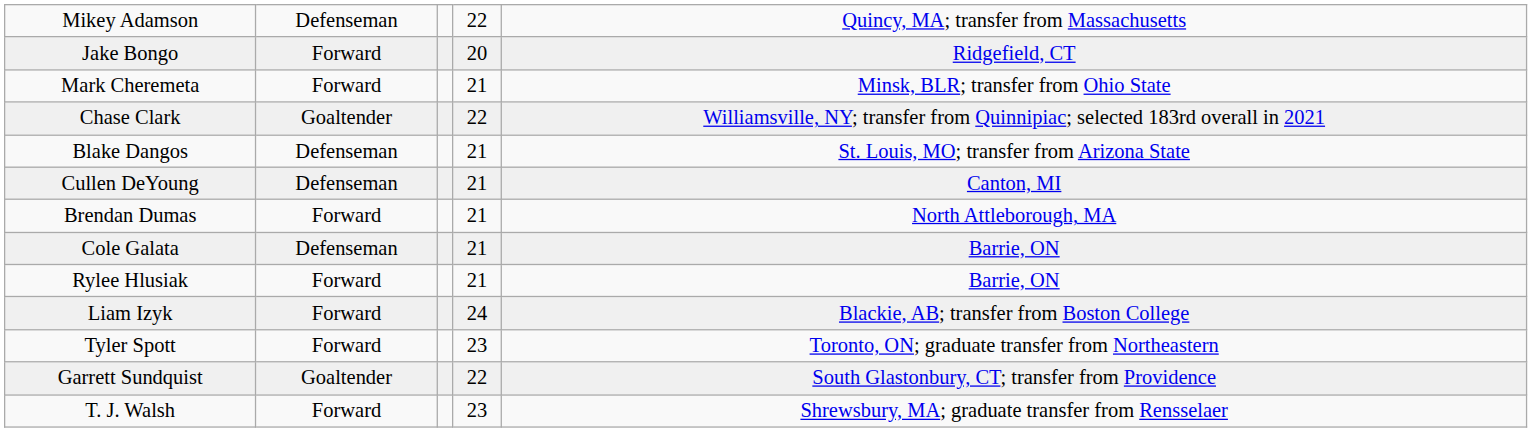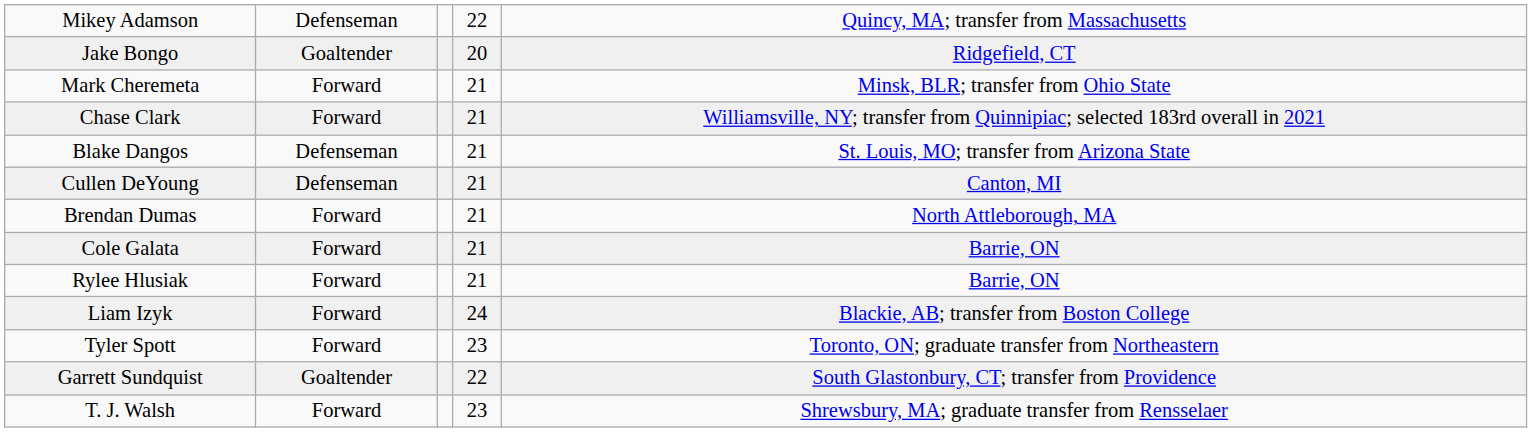 <table class="wikitable" width="60%">
 <tr align="center" bgcolor="">
 <td>Mikey Adamson</td>
 <td>Defenseman</td>
 <td></td>
 <td>22</td>
 <td><a href='#'>Quincy, MA</a>; transfer from <a href='#'>Massachusetts</a></td>
 </tr>
 <tr align="center" bgcolor="f0f0f0">
 <td>Jake Bongo</td>
-<td>Forward</td>
+<td>Goaltender</td>
 <td></td>
 <td>20</td>
 <td><a href='#'>Ridgefield, CT</a></td>
 </tr>
 <tr align="center" bgcolor="">
 <td>Mark Cheremeta</td>
 <td>Forward</td>
 <td></td>
 <td>21</td>
 <td><a href='#'>Minsk, BLR</a>; transfer from <a href='#'>Ohio State</a></td>
 </tr>
 <tr align="center" bgcolor="f0f0f0">
 <td>Chase Clark</td>
-<td>Goaltender</td>
+<td>Forward</td>
 <td></td>
-<td>22</td>
+<td>21</td>
 <td><a href='#'>Williamsville, NY</a>; transfer from <a href='#'>Quinnipiac</a>; selected 183rd overall in <a href='#'>2021</a></td>
 </tr>
 <tr align="center" bgcolor="">
 <td>Blake Dangos</td>
 <td>Defenseman</td>
 <td></td>
 <td>21</td>
 <td><a href='#'>St. Louis, MO</a>; transfer from <a href='#'>Arizona State</a></td>
 </tr>
 <tr align="center" bgcolor="f0f0f0">
 <td>Cullen DeYoung</td>
 <td>Defenseman</td>
 <td></td>
 <td>21</td>
 <td><a href='#'>Canton, MI</a></td>
 </tr>
 <tr align="center" bgcolor="">
 <td>Brendan Dumas</td>
 <td>Forward</td>
 <td></td>
 <td>21</td>
 <td><a href='#'>North Attleborough, MA</a></td>
 </tr>
 <tr align="center" bgcolor="f0f0f0">
 <td>Cole Galata</td>
-<td>Defenseman</td>
+<td>Forward</td>
 <td></td>
 <td>21</td>
 <td><a href='#'>Barrie, ON</a></td>
 </tr>
 <tr align="center" bgcolor="">
 <td>Rylee Hlusiak</td>
 <td>Forward</td>
 <td></td>
 <td>21</td>
 <td><a href='#'>Barrie, ON</a></td>
 </tr>
 <tr align="center" bgcolor="f0f0f0">
 <td>Liam Izyk</td>
 <td>Forward</td>
 <td></td>
 <td>24</td>
 <td><a href='#'>Blackie, AB</a>; transfer from <a href='#'>Boston College</a></td>
 </tr>
 <tr align="center" bgcolor="">
 <td>Tyler Spott</td>
 <td>Forward</td>
 <td></td>
 <td>23</td>
 <td><a href='#'>Toronto, ON</a>; graduate transfer from <a href='#'>Northeastern</a></td>
 </tr>
 <tr align="center" bgcolor="f0f0f0">
 <td>Garrett Sundquist</td>
 <td>Goaltender</td>
 <td></td>
 <td>22</td>
 <td><a href='#'>South Glastonbury, CT</a>; transfer from <a href='#'>Providence</a></td>
 </tr>
 <tr align="center" bgcolor="">
 <td>T. J. Walsh</td>
 <td>Forward</td>
 <td></td>
 <td>23</td>
 <td><a href='#'>Shrewsbury, MA</a>; graduate transfer from <a href='#'>Rensselaer</a></td>
 </tr>
 </table>
